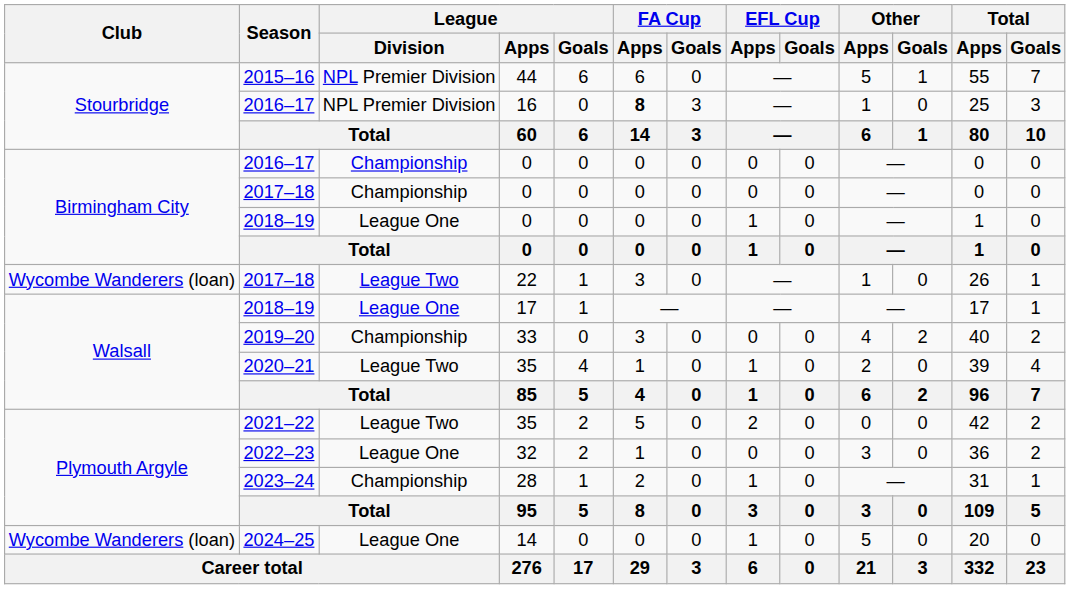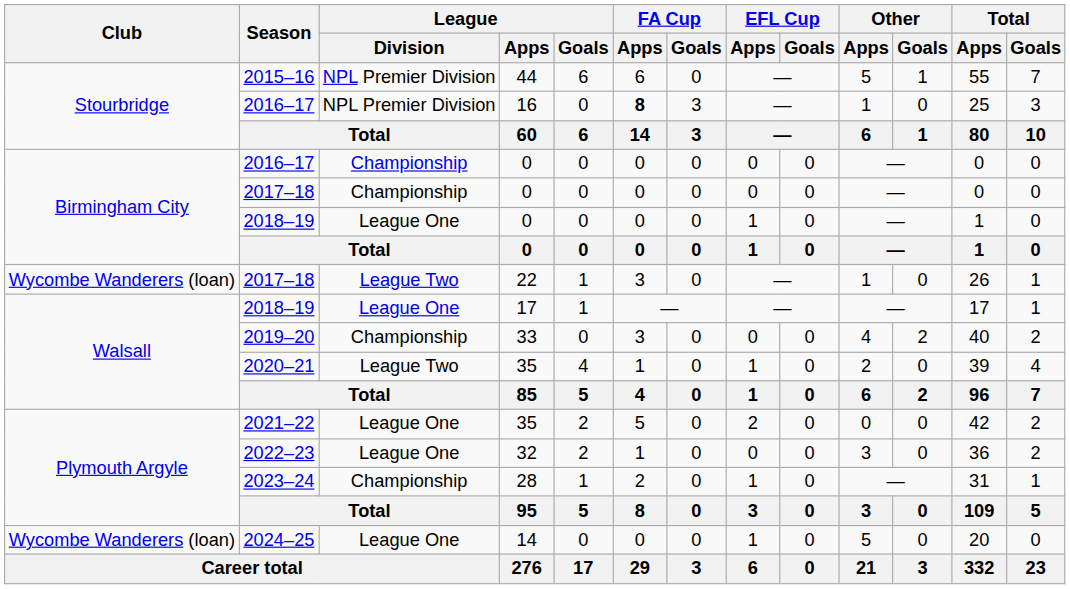 <table class="wikitable" style=text-align:center>
 <tr>
 <th rowspan=2>Club</th>
 <th rowspan=2>Season</th>
 <th colspan=3>League</th>
 <th colspan=2><a href='#'>FA Cup</a></th>
 <th colspan=2><a href='#'>EFL Cup</a></th>
 <th colspan=2>Other</th>
 <th colspan=2>Total</th>
 </tr>
 <tr>
 <th>Division</th>
 <th>Apps</th>
 <th>Goals</th>
 <th>Apps</th>
 <th>Goals</th>
 <th>Apps</th>
 <th>Goals</th>
 <th>Apps</th>
 <th>Goals</th>
 <th>Apps</th>
 <th>Goals</th>
 </tr>
 <tr>
 <td rowspan=3><a href='#'>Stourbridge</a></td>
 <td><a href='#'>2015–16</a></td>
 <td><a href='#'>NPL</a> Premier Division</td>
 <td>44</td>
 <td>6</td>
 <td>6</td>
 <td>0</td>
 <td colspan=2>—</td>
 <td>5</td>
 <td>1</td>
 <td>55</td>
 <td>7</td>
 </tr>
 <tr>
 <td><a href='#'>2016–17</a></td>
 <td>NPL Premier Division</td>
 <td>16</td>
 <td>0</td>
 <td><strong>8</strong></td>
 <td>3</td>
 <td colspan=2>—</td>
 <td>1</td>
 <td>0</td>
 <td>25</td>
 <td>3</td>
 </tr>
 <tr>
 <th colspan=2>Total</th>
 <th>60</th>
 <th>6</th>
 <th>14</th>
 <th>3</th>
 <th colspan=2>—</th>
 <th>6</th>
 <th>1</th>
 <th>80</th>
 <th>10</th>
 </tr>
 <tr>
 <td rowspan=4><a href='#'>Birmingham City</a></td>
 <td><a href='#'>2016–17</a></td>
 <td><a href='#'>Championship</a></td>
 <td>0</td>
 <td>0</td>
 <td>0</td>
 <td>0</td>
 <td>0</td>
 <td>0</td>
 <td colspan=2>—</td>
 <td>0</td>
 <td>0</td>
 </tr>
 <tr>
 <td><a href='#'>2017–18</a></td>
 <td>Championship</td>
 <td>0</td>
 <td>0</td>
 <td>0</td>
 <td>0</td>
 <td>0</td>
 <td>0</td>
 <td colspan=2>—</td>
 <td>0</td>
 <td>0</td>
 </tr>
 <tr>
 <td><a href='#'>2018–19</a></td>
 <td>League One</td>
 <td>0</td>
 <td>0</td>
 <td>0</td>
 <td>0</td>
 <td>1</td>
 <td>0</td>
 <td colspan=2>—</td>
 <td>1</td>
 <td>0</td>
 </tr>
 <tr>
 <th colspan=2>Total</th>
 <th>0</th>
 <th>0</th>
 <th>0</th>
 <th>0</th>
 <th>1</th>
 <th>0</th>
 <th colspan=2>—</th>
 <th>1</th>
 <th>0</th>
 </tr>
 <tr>
 <td><a href='#'>Wycombe Wanderers</a> (loan)</td>
 <td><a href='#'>2017–18</a></td>
 <td><a href='#'>League Two</a></td>
 <td>22</td>
 <td>1</td>
 <td>3</td>
 <td>0</td>
 <td colspan=2>—</td>
 <td>1</td>
 <td>0</td>
 <td>26</td>
 <td>1</td>
 </tr>
 <tr>
 <td rowspan=4><a href='#'>Walsall</a></td>
 <td><a href='#'>2018–19</a></td>
 <td><a href='#'>League One</a></td>
 <td>17</td>
 <td>1</td>
 <td colspan=2>—</td>
 <td colspan=2>—</td>
 <td colspan=2>—</td>
 <td>17</td>
 <td>1</td>
 </tr>
 <tr>
 <td><a href='#'>2019–20</a></td>
 <td>Championship</td>
 <td>33</td>
 <td>0</td>
 <td>3</td>
 <td>0</td>
 <td>0</td>
 <td>0</td>
 <td>4</td>
 <td>2</td>
 <td>40</td>
 <td>2</td>
 </tr>
 <tr>
 <td><a href='#'>2020–21</a></td>
 <td>League Two</td>
 <td>35</td>
 <td>4</td>
 <td>1</td>
 <td>0</td>
 <td>1</td>
 <td>0</td>
 <td>2</td>
 <td>0</td>
 <td>39</td>
 <td>4</td>
 </tr>
 <tr>
 <th colspan=2>Total</th>
 <th>85</th>
 <th>5</th>
 <th>4</th>
 <th>0</th>
 <th>1</th>
 <th>0</th>
 <th>6</th>
 <th>2</th>
 <th>96</th>
 <th>7</th>
 </tr>
 <tr>
 <td rowspan="4"><a href='#'>Plymouth Argyle</a></td>
 <td><a href='#'>2021–22</a></td>
-<td>League Two</td>
+<td>League One</td>
 <td>35</td>
 <td>2</td>
 <td>5</td>
 <td>0</td>
 <td>2</td>
 <td>0</td>
 <td>0</td>
 <td>0</td>
 <td>42</td>
 <td>2</td>
 </tr>
 <tr>
 <td><a href='#'>2022–23</a></td>
 <td>League One</td>
 <td>32</td>
 <td>2</td>
 <td>1</td>
 <td>0</td>
 <td>0</td>
 <td>0</td>
 <td>3</td>
 <td>0</td>
 <td>36</td>
 <td>2</td>
 </tr>
 <tr>
 <td><a href='#'>2023–24</a></td>
 <td>Championship</td>
 <td>28</td>
 <td>1</td>
 <td>2</td>
 <td>0</td>
 <td>1</td>
 <td>0</td>
 <td colspan=2>—</td>
 <td>31</td>
 <td>1</td>
 </tr>
 <tr>
 <th colspan=2>Total</th>
 <th>95</th>
 <th>5</th>
 <th>8</th>
 <th>0</th>
 <th>3</th>
 <th>0</th>
 <th>3</th>
 <th>0</th>
 <th>109</th>
 <th>5</th>
 </tr>
 <tr>
 <td><a href='#'>Wycombe Wanderers</a> (loan)</td>
 <td><a href='#'>2024–25</a></td>
 <td>League One</td>
 <td>14</td>
 <td>0</td>
 <td>0</td>
 <td>0</td>
 <td>1</td>
 <td>0</td>
 <td>5</td>
 <td>0</td>
 <td>20</td>
 <td>0</td>
 </tr>
 <tr>
 <th colspan=3>Career total</th>
 <th>276</th>
 <th>17</th>
 <th>29</th>
 <th>3</th>
 <th>6</th>
 <th>0</th>
 <th>21</th>
 <th>3</th>
 <th>332</th>
 <th>23</th>
 </tr>
 </table>
